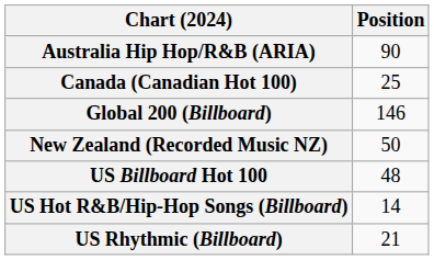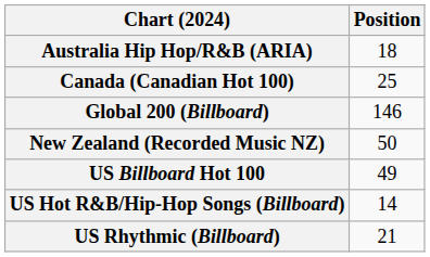 <table class="wikitable sortable plainrowheaders" style="text-align:center">
 <tr>
 <th scope="col">Chart (2024)</th>
 <th scope="col">Position</th>
 </tr>
 <tr>
 <th scope="row">Australia Hip Hop/R&B (ARIA)</th>
-<td>90</td>
+<td>18</td>
 </tr>
 <tr>
 <th scope="row">Canada (Canadian Hot 100)</th>
 <td>25</td>
 </tr>
 <tr>
 <th scope="row">Global 200 (<em>Billboard</em>)</th>
 <td>146</td>
 </tr>
 <tr>
 <th scope="row">New Zealand (Recorded Music NZ)</th>
 <td>50</td>
 </tr>
 <tr>
 <th scope="row">US <em>Billboard</em> Hot 100</th>
-<td>48</td>
+<td>49</td>
 </tr>
 <tr>
 <th scope="row">US Hot R&B/Hip-Hop Songs (<em>Billboard</em>)</th>
 <td>14</td>
 </tr>
 <tr>
 <th scope="row">US Rhythmic (<em>Billboard</em>)</th>
 <td>21</td>
 </tr>
 </table>
